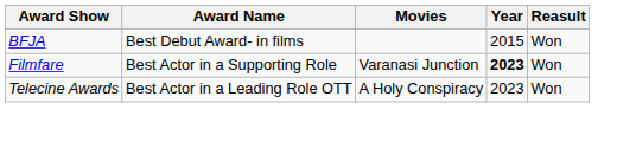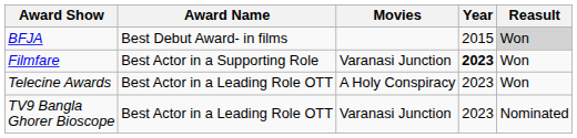 <table class="wikitable">
 <tr>
 <th>Award Show</th>
 <th>Award Name</th>
 <th>Movies</th>
 <th>Year</th>
 <th>Reasult</th>
 </tr>
 <tr>
 <td><em><a href='#'>BFJA</a></em></td>
 <td>Best Debut Award- in films</td>
 <td></td>
 <td>2015</td>
-<td>Won</td>
+<td style="background: lightgrey;">Won</td>
 </tr>
 <tr>
 <td><em><a href='#'>Filmfare</a></em></td>
 <td>Best Actor in a Supporting Role</td>
 <td>Varanasi Junction</td>
 <td><strong>2023</strong></td>
 <td>Won</td>
 </tr>
 <tr>
 <td><em>Telecine Awards</em></td>
 <td>Best Actor in a Leading Role OTT</td>
 <td>A Holy Conspiracy</td>
 <td>2023</td>
 <td>Won</td>
 </tr>
+<tr>
+<td><em>TV9 Bangla</em><br><em>Ghorer Bioscope</em></td>
+<td>Best Actor in a Leading Role OTT</td>
+<td>Varanasi Junction</td>
+<td>2023</td>
+<td>Nominated</td>
+</tr>
 </table>
